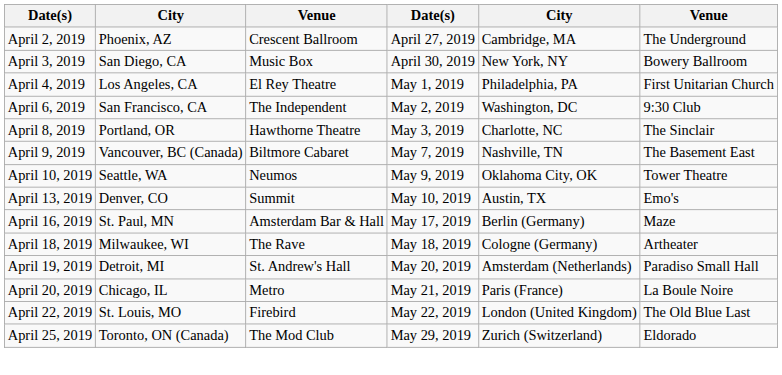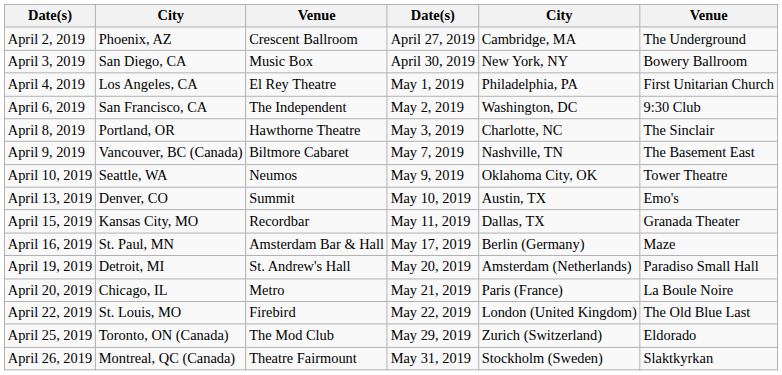 <table class="wikitable">
 <tr>
 <th>Date(s)</th>
 <th>City</th>
 <th>Venue</th>
 <th>Date(s)</th>
 <th>City</th>
 <th>Venue</th>
 </tr>
 <tr>
 <td>April 2, 2019</td>
 <td>Phoenix, AZ</td>
 <td>Crescent Ballroom</td>
 <td>April 27, 2019</td>
 <td>Cambridge, MA</td>
 <td>The Underground</td>
 </tr>
 <tr>
 <td>April 3, 2019</td>
 <td>San Diego, CA</td>
 <td>Music Box</td>
 <td>April 30, 2019</td>
 <td>New York, NY</td>
 <td>Bowery Ballroom</td>
 </tr>
 <tr>
 <td>April 4, 2019</td>
 <td>Los Angeles, CA</td>
 <td>El Rey Theatre</td>
 <td>May 1, 2019</td>
 <td>Philadelphia, PA</td>
 <td>First Unitarian Church</td>
 </tr>
 <tr>
 <td>April 6, 2019</td>
 <td>San Francisco, CA</td>
 <td>The Independent</td>
 <td>May 2, 2019</td>
 <td>Washington, DC</td>
 <td>9:30 Club</td>
 </tr>
 <tr>
 <td>April 8, 2019</td>
 <td>Portland, OR</td>
 <td>Hawthorne Theatre</td>
 <td>May 3, 2019</td>
 <td>Charlotte, NC</td>
 <td>The Sinclair</td>
 </tr>
 <tr>
 <td>April 9, 2019</td>
 <td>Vancouver, BC (Canada)</td>
 <td>Biltmore Cabaret</td>
 <td>May 7, 2019</td>
 <td>Nashville, TN</td>
 <td>The Basement East</td>
 </tr>
 <tr>
 <td>April 10, 2019</td>
 <td>Seattle, WA</td>
 <td>Neumos</td>
 <td>May 9, 2019</td>
 <td>Oklahoma City, OK</td>
 <td>Tower Theatre</td>
 </tr>
 <tr>
 <td>April 13, 2019</td>
 <td>Denver, CO</td>
 <td>Summit</td>
 <td>May 10, 2019</td>
 <td>Austin, TX</td>
 <td>Emo's</td>
 </tr>
 <tr>
+<td>April 15, 2019</td>
+<td>Kansas City, MO</td>
+<td>Recordbar</td>
+<td>May 11, 2019</td>
+<td>Dallas, TX</td>
+<td>Granada Theater</td>
+</tr>
+<tr>
 <td>April 16, 2019</td>
 <td>St. Paul, MN</td>
 <td>Amsterdam Bar & Hall</td>
 <td>May 17, 2019</td>
 <td>Berlin (Germany)</td>
 <td>Maze</td>
-</tr>
-<tr>
-<td>April 18, 2019</td>
-<td>Milwaukee, WI</td>
-<td>The Rave</td>
-<td>May 18, 2019</td>
-<td>Cologne (Germany)</td>
-<td>Artheater</td>
 </tr>
 <tr>
 <td>April 19, 2019</td>
 <td>Detroit, MI</td>
 <td>St. Andrew's Hall</td>
 <td>May 20, 2019</td>
 <td>Amsterdam (Netherlands)</td>
 <td>Paradiso Small Hall</td>
 </tr>
 <tr>
 <td>April 20, 2019</td>
 <td>Chicago, IL</td>
 <td>Metro</td>
 <td>May 21, 2019</td>
 <td>Paris (France)</td>
 <td>La Boule Noire</td>
 </tr>
 <tr>
 <td>April 22, 2019</td>
 <td>St. Louis, MO</td>
 <td>Firebird</td>
 <td>May 22, 2019</td>
 <td>London (United Kingdom)</td>
 <td>The Old Blue Last</td>
 </tr>
 <tr>
 <td>April 25, 2019</td>
 <td>Toronto, ON (Canada)</td>
 <td>The Mod Club</td>
 <td>May 29, 2019</td>
 <td>Zurich (Switzerland)</td>
 <td>Eldorado</td>
 </tr>
+<tr>
+<td>April 26, 2019</td>
+<td>Montreal, QC (Canada)</td>
+<td>Theatre Fairmount</td>
+<td>May 31, 2019</td>
+<td>Stockholm (Sweden)</td>
+<td>Slaktkyrkan</td>
+</tr>
 </table>
